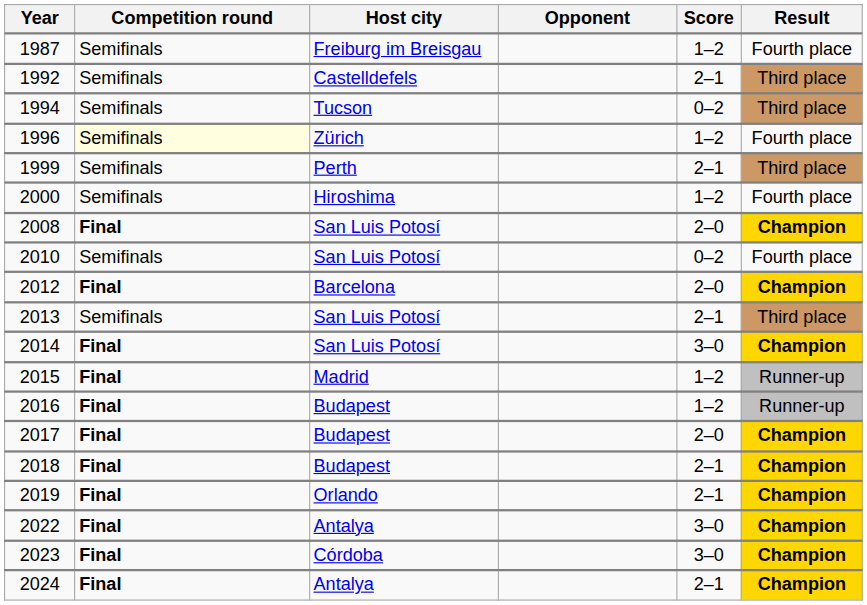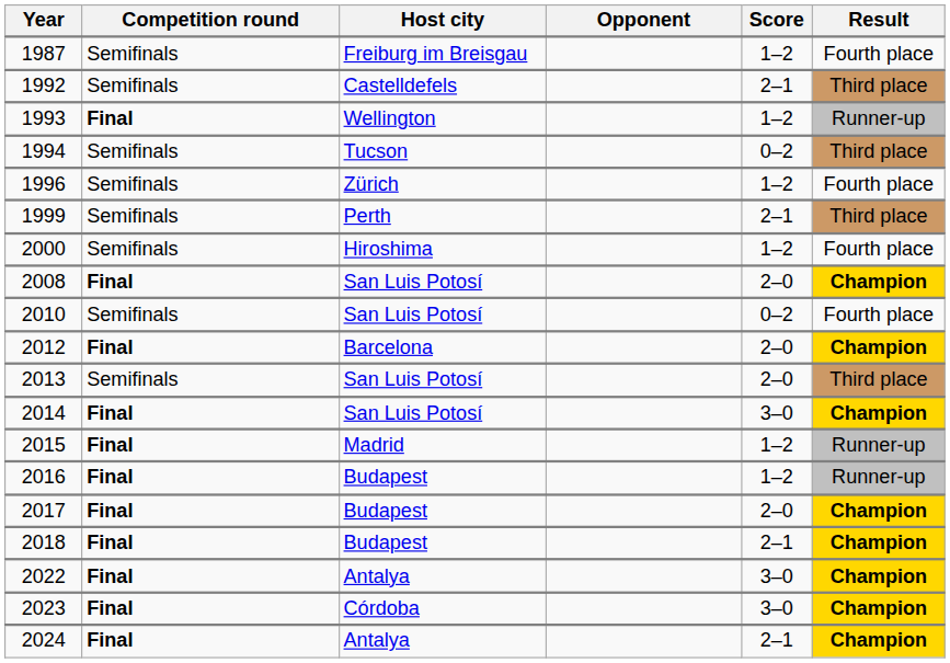 <table class="wikitable">
 <tr>
 <th width="55">Year</th>
 <th width="200">Competition round</th>
 <th width="160">Host city</th>
 <th width="150">Opponent</th>
 <th width="50">Score</th>
 <th width="100">Result</th>
 </tr>
 <tr style="border-top:2px solid gray;">
 <td align="center">1987</td>
 <td>Semifinals</td>
 <td> <a href='#'>Freiburg im Breisgau</a></td>
 <td></td>
 <td align="center">1–2</td>
 <td align="center">Fourth place</td>
 </tr>
 <tr style="border-top:2px solid gray;">
 <td align="center">1992</td>
 <td>Semifinals</td>
 <td> <a href='#'>Castelldefels</a></td>
 <td></td>
 <td align="center">2–1</td>
 <td align="center" bgcolor="#CC9966">Third place</td>
 </tr>
 <tr style="border-top:2px solid gray;">
+<td align="center">1993</td>
+<td><strong>Final</strong></td>
+<td> <a href='#'>Wellington</a></td>
+<td></td>
+<td align="center">1–2</td>
+<td align="center" bgcolor="silver">Runner-up</td>
+</tr>
+<tr style="border-top:2px solid gray;">
 <td align="center">1994</td>
 <td>Semifinals</td>
 <td> <a href='#'>Tucson</a></td>
 <td></td>
 <td align="center">0–2</td>
 <td align="center" bgcolor="#CC9966">Third place</td>
 </tr>
 <tr style="border-top:2px solid gray;">
 <td align="center">1996</td>
-<td style="background: lightyellow;">Semifinals</td>
+<td>Semifinals</td>
 <td> <a href='#'>Zürich</a></td>
 <td></td>
 <td align="center">1–2</td>
 <td align="center">Fourth place</td>
 </tr>
 <tr style="border-top:2px solid gray;">
 <td align="center">1999</td>
 <td>Semifinals</td>
 <td> <a href='#'>Perth</a></td>
 <td></td>
 <td align="center">2–1</td>
 <td align="center" bgcolor="#CC9966">Third place</td>
 </tr>
 <tr style="border-top:2px solid gray;">
 <td align="center">2000</td>
 <td>Semifinals</td>
 <td> <a href='#'>Hiroshima</a></td>
 <td></td>
 <td align="center">1–2</td>
 <td align="center">Fourth place</td>
 </tr>
 <tr style="border-top:2px solid gray;">
 <td align="center">2008</td>
 <td><strong>Final</strong></td>
 <td> <a href='#'>San Luis Potosí</a></td>
 <td></td>
 <td align="center">2–0</td>
 <td align="center" bgcolor="gold"><strong>Champion</strong></td>
 </tr>
 <tr style="border-top:2px solid gray;">
 <td align="center">2010</td>
 <td>Semifinals</td>
 <td> <a href='#'>San Luis Potosí</a></td>
 <td></td>
 <td align="center">0–2</td>
 <td align="center">Fourth place</td>
 </tr>
 <tr style="border-top:2px solid gray;">
 <td align="center">2012</td>
 <td><strong>Final</strong></td>
 <td> <a href='#'>Barcelona</a></td>
 <td></td>
 <td align="center">2–0</td>
 <td align="center" bgcolor="gold"><strong>Champion</strong></td>
 </tr>
 <tr style="border-top:2px solid gray;">
 <td align="center">2013</td>
 <td>Semifinals</td>
 <td> <a href='#'>San Luis Potosí</a></td>
 <td></td>
-<td align="center">2–1</td>
+<td align="center">2–0</td>
 <td align="center" bgcolor="#CC9966">Third place</td>
 </tr>
 <tr style="border-top:2px solid gray;">
 <td align="center">2014</td>
 <td><strong>Final</strong></td>
 <td> <a href='#'>San Luis Potosí</a></td>
 <td></td>
 <td align="center">3–0</td>
 <td align="center" bgcolor="gold"><strong>Champion</strong></td>
 </tr>
 <tr style="border-top:2px solid gray;">
 <td align="center">2015</td>
 <td><strong>Final</strong></td>
 <td> <a href='#'>Madrid</a></td>
 <td></td>
 <td align="center">1–2</td>
 <td align="center" bgcolor="silver">Runner-up</td>
 </tr>
 <tr style="border-top:2px solid gray;">
 <td align="center">2016</td>
 <td><strong>Final</strong></td>
 <td> <a href='#'>Budapest</a></td>
 <td></td>
 <td align="center">1–2</td>
 <td align="center" bgcolor="silver">Runner-up</td>
 </tr>
 <tr style="border-top:2px solid gray;">
 <td align="center">2017</td>
 <td><strong>Final</strong></td>
 <td> <a href='#'>Budapest</a></td>
 <td></td>
 <td align="center">2–0</td>
 <td align="center" bgcolor="gold"><strong>Champion</strong></td>
 </tr>
 <tr style="border-top:2px solid gray;">
 <td align="center">2018</td>
 <td><strong>Final</strong></td>
 <td> <a href='#'>Budapest</a></td>
 <td></td>
 <td align="center">2–1</td>
 <td align="center" bgcolor="gold"><strong>Champion</strong></td>
 </tr>
 <tr style="border-top:2px solid gray;">
-<td align="center">2019</td>
-<td><strong>Final</strong></td>
-<td> <a href='#'>Orlando</a></td>
-<td></td>
-<td align="center">2–1</td>
-<td align="center" bgcolor="gold"><strong>Champion</strong></td>
-</tr>
-<tr style="border-top:2px solid gray;">
 <td align="center">2022</td>
 <td><strong>Final</strong></td>
 <td> <a href='#'>Antalya</a></td>
 <td></td>
 <td align="center">3–0</td>
 <td align="center" bgcolor="gold"><strong>Champion</strong></td>
 </tr>
 <tr style="border-top:2px solid gray;">
 <td align="center">2023</td>
 <td><strong>Final</strong></td>
 <td> <a href='#'>Córdoba</a></td>
 <td></td>
 <td align="center">3–0</td>
 <td align="center" bgcolor="gold"><strong>Champion</strong></td>
 </tr>
 <tr style="border-top:2px solid gray;">
 <td align="center">2024</td>
 <td><strong>Final</strong></td>
 <td> <a href='#'>Antalya</a></td>
 <td></td>
 <td align="center">2–1</td>
 <td align="center" bgcolor="gold"><strong>Champion</strong></td>
 </tr>
 </table>
